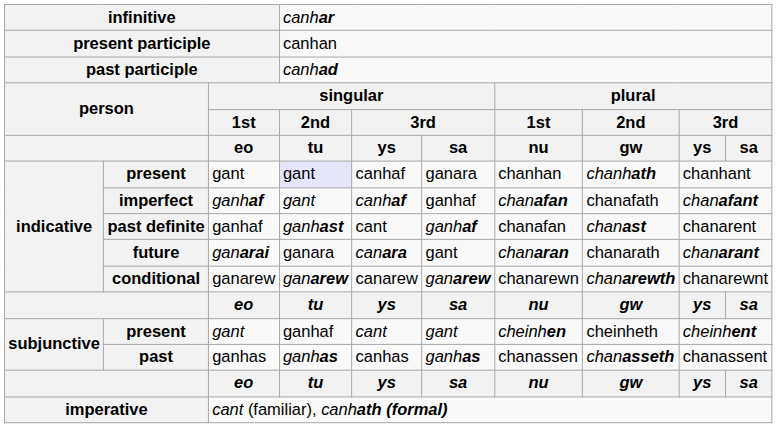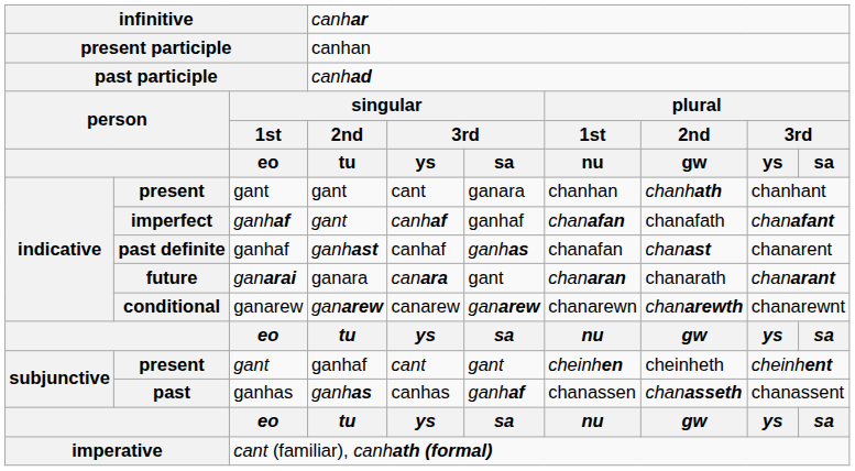 <table class="wikitable">
 <tr>
 <th colspan="3">infinitive</th>
 <td colspan="7"><em>canh<strong>ar<strong><em></td>
 </tr>
 <tr>
 <th colspan="3">present participle</th>
 <td colspan="7"></em>canh</strong>an</em></strong></td>
 </tr>
 <tr>
 <th colspan="3">past participle</th>
 <td colspan="7"><em>canh<strong>ad<strong><em></td>
 </tr>
 <tr>
 <th colspan="2" rowspan="2">person</th>
 <th colspan="4">singular</th>
 <th colspan="4">plural</th>
 </tr>
 <tr>
 <th>1st</th>
 <th>2nd</th>
 <th colspan="2">3rd</th>
 <th>1st</th>
 <th>2nd</th>
 <th colspan="2">3rd</th>
 </tr>
 <tr>
 <th colspan="2"></th>
 <th></em>eo<em></th>
 <th></em>tu<em></th>
 <th></em>ys<em></th>
 <th></em>sa<em></th>
 <th></em>nu<em></th>
 <th></em>gw<em></th>
 <th></em>ys<em></th>
 <th></em>sa<em></th>
 </tr>
 <tr>
 <th rowspan="5">indicative</th>
 <th>present</th>
 <td></em>gant<em></td>
-<td style="background: lavender;"></em>gant<em></td>
-<td></em>canh</strong>af</em></strong></td>
+<td></em>gant<em></td>
+<td></em>cant<em></td>
 <td></em>gan</strong>ara</em></strong></td>
 <td></em>chanh</strong>an</em></strong></td>
 <td><em>chanh<strong>ath<strong><em></td>
 <td colspan="2"></em>chanh</strong>ant</em></strong></td>
 </tr>
 <tr>
 <th>imperfect</th>
 <td><em>ganh<strong>af<strong><em></td>
 <td><em>gant</em></td>
 <td><em>canh<strong>af<strong><em></td>
 <td></em>ganh</strong>af</em></strong></td>
 <td><em>chan<strong>afan<strong><em></td>
 <td></em>chan</strong>afath</em></strong></td>
 <td colspan="2"><em>chan<strong>afant<strong><em></td>
 </tr>
 <tr>
 <th>past definite</th>
 <td></em>ganh</strong>af</em></strong></td>
 <td><em>ganh<strong>ast<strong><em></td>
-<td></em>cant<em></td>
-<td><em>ganh<strong>af<strong><em></td>
+<td></em>canh</strong>af</em></strong></td>
+<td><em>ganh<strong>as<strong><em></td>
 <td></em>chan</strong>afan</em></strong></td>
 <td><em>chan<strong>ast<strong><em></td>
 <td colspan="2"></em>chan</strong>arent</em></strong></td>
 </tr>
 <tr>
 <th>future</th>
 <td><em>gan<strong>arai<strong><em></td>
 <td></em>gan</strong>ara</em></strong></td>
 <td><em>can<strong>ara<strong><em></td>
 <td></em>gant<em></td>
 <td><em>chan<strong>aran<strong><em></td>
 <td></em>chan</strong>arath</em></strong></td>
 <td colspan="2"><em>chan<strong>arant<strong><em></td>
 </tr>
 <tr>
 <th>conditional</th>
 <td></em>gan</strong>arew</em></strong></td>
 <td><em>gan<strong>arew<strong><em></td>
 <td></em>can</strong>arew</em></strong></td>
 <td><em>gan<strong>arew<strong><em></td>
 <td></em>chan</strong>arewn</em></strong></td>
 <td><em>chan<strong>arewth<strong><em></td>
 <td colspan="2"></em>chan</strong>arewnt</em></strong></td>
 </tr>
 <tr>
 <th colspan="2"></th>
 <th><em>eo</em></th>
 <th><em>tu</em></th>
 <th><em>ys</em></th>
 <th><em>sa</em></th>
 <th><em>nu</em></th>
 <th><em>gw</em></th>
 <th><em>ys</em></th>
 <th><em>sa</em></th>
 </tr>
 <tr>
 <th rowspan="2">subjunctive</th>
 <th>present</th>
 <td><em>gant</em></td>
 <td></em>ganh</strong>af</em></strong></td>
 <td><em>cant</em></td>
 <td><em>gant</em></td>
 <td><em>cheinh<strong>en<strong><em></td>
 <td></em>cheinh</strong>eth</em></strong></td>
 <td colspan="2"><em>cheinh<strong>ent<strong><em></td>
 </tr>
 <tr>
 <th>past</th>
 <td></em>ganh</strong>as</em></strong></td>
 <td><em>ganh<strong>as<strong><em></td>
 <td></em>canh</strong>as</em></strong></td>
-<td><em>ganh<strong>as<strong><em></td>
+<td><em>ganh<strong>af<strong><em></td>
 <td></em>chan</strong>assen</em></strong></td>
 <td><em>chan<strong>asseth<strong><em></td>
 <td colspan="2"></em>chan</strong>assent</em></strong></td>
 </tr>
 <tr>
 <th colspan="2"></th>
 <th><em>eo</em></th>
 <th><em>tu</em></th>
 <th><em>ys</em></th>
 <th><em>sa</em></th>
 <th><em>nu</em></th>
 <th><em>gw</em></th>
 <th><em>ys</em></th>
 <th><em>sa</em></th>
 </tr>
 <tr>
 <th colspan="2">imperative</th>
 <td colspan="8"><em>cant</em> (familiar), <em>canh<strong>ath<strong><em> (formal)</td>
 </tr>
 </table>
